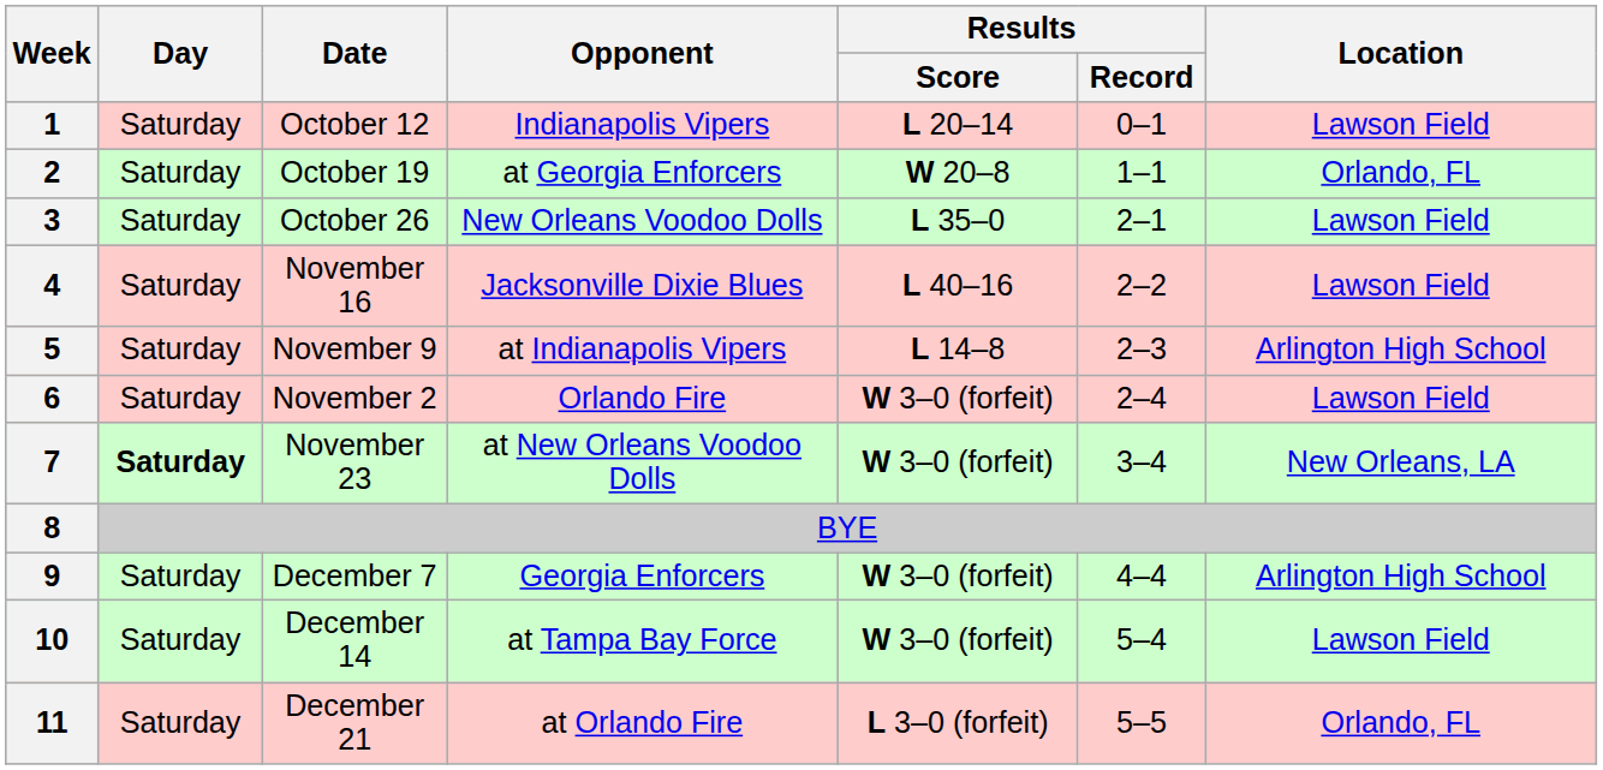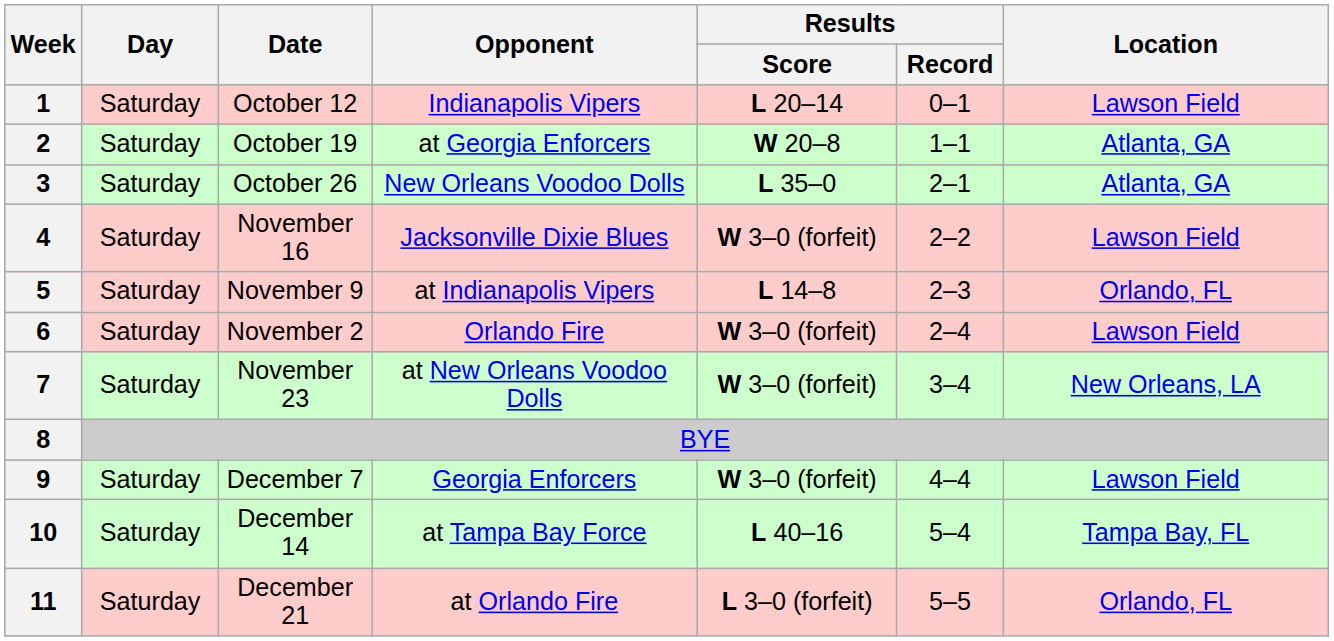 <table class="wikitable">
 <tr>
 <th rowspan="2" width="40">Week</th>
 <th rowspan="2" width="80">Day</th>
 <th rowspan="2" width="90">Date</th>
 <th rowspan="2" width="200">Opponent</th>
 <th colspan="2" width="180">Results</th>
 <th rowspan="2" width="200">Location</th>
 </tr>
 <tr>
 <th width="120">Score</th>
 <th width="60">Record</th>
 </tr>
 <tr align="center" bgcolor="#FFCCCC">
 <th>1</th>
 <td>Saturday</td>
 <td>October 12</td>
 <td><a href='#'>Indianapolis Vipers</a></td>
 <td><strong>L</strong> 20–14</td>
 <td>0–1</td>
 <td><a href='#'>Lawson Field</a></td>
 </tr>
 <tr align="center" bgcolor="#CCFFCC">
 <th>2</th>
 <td>Saturday</td>
 <td>October 19</td>
 <td>at <a href='#'>Georgia Enforcers</a></td>
 <td><strong>W</strong> 20–8</td>
 <td>1–1</td>
-<td><a href='#'>Orlando, FL</a></td>
+<td><a href='#'>Atlanta, GA</a></td>
 </tr>
 <tr align="center" bgcolor="#CCFFCC">
 <th>3</th>
 <td>Saturday</td>
 <td>October 26</td>
 <td><a href='#'>New Orleans Voodoo Dolls</a></td>
 <td><strong>L</strong> 35–0</td>
 <td>2–1</td>
-<td><a href='#'>Lawson Field</a></td>
+<td><a href='#'>Atlanta, GA</a></td>
 </tr>
 <tr align="center" bgcolor="#FFCCCC">
 <th>4</th>
 <td>Saturday</td>
 <td>November 16</td>
 <td><a href='#'>Jacksonville Dixie Blues</a></td>
-<td><strong>L</strong> 40–16</td>
+<td><strong>W</strong> 3–0 (forfeit)</td>
 <td>2–2</td>
 <td><a href='#'>Lawson Field</a></td>
 </tr>
 <tr align="center" bgcolor="#FFCCCC">
 <th>5</th>
 <td>Saturday</td>
 <td>November 9</td>
 <td>at <a href='#'>Indianapolis Vipers</a></td>
 <td><strong>L</strong> 14–8</td>
 <td>2–3</td>
-<td><a href='#'>Arlington High School</a></td>
+<td><a href='#'>Orlando, FL</a></td>
 </tr>
 <tr align="center" bgcolor="#FFCCCC">
 <th>6</th>
 <td>Saturday</td>
 <td>November 2</td>
 <td><a href='#'>Orlando Fire</a></td>
 <td><strong>W</strong> 3–0 (forfeit)</td>
 <td>2–4</td>
 <td><a href='#'>Lawson Field</a></td>
 </tr>
 <tr align="center" bgcolor="#CCFFCC">
 <th>7</th>
-<td><strong>Saturday</strong></td>
+<td>Saturday</td>
 <td>November 23</td>
 <td>at <a href='#'>New Orleans Voodoo Dolls</a></td>
 <td><strong>W</strong> 3–0 (forfeit)</td>
 <td>3–4</td>
 <td><a href='#'>New Orleans, LA</a></td>
 </tr>
 <tr align="center" bgcolor="#CCCCCC">
 <th>8</th>
 <td colSpan=6><a href='#'>BYE</a></td>
 </tr>
 <tr align="center" bgcolor="#CCFFCC">
 <th>9</th>
 <td>Saturday</td>
 <td>December 7</td>
 <td><a href='#'>Georgia Enforcers</a></td>
 <td><strong>W</strong> 3–0 (forfeit)</td>
 <td>4–4</td>
-<td><a href='#'>Arlington High School</a></td>
+<td><a href='#'>Lawson Field</a></td>
 </tr>
 <tr align="center" bgcolor="#CCFFCC">
 <th>10</th>
 <td>Saturday</td>
 <td>December 14</td>
 <td>at <a href='#'>Tampa Bay Force</a></td>
-<td><strong>W</strong> 3–0 (forfeit)</td>
+<td><strong>L</strong> 40–16</td>
 <td>5–4</td>
-<td><a href='#'>Lawson Field</a></td>
+<td><a href='#'>Tampa Bay, FL</a></td>
 </tr>
 <tr align="center" bgcolor="#FFCCCC">
 <th>11</th>
 <td>Saturday</td>
 <td>December 21</td>
 <td>at <a href='#'>Orlando Fire</a></td>
 <td><strong>L</strong> 3–0 (forfeit)</td>
 <td>5–5</td>
 <td><a href='#'>Orlando, FL</a></td>
 </tr>
 </table>
